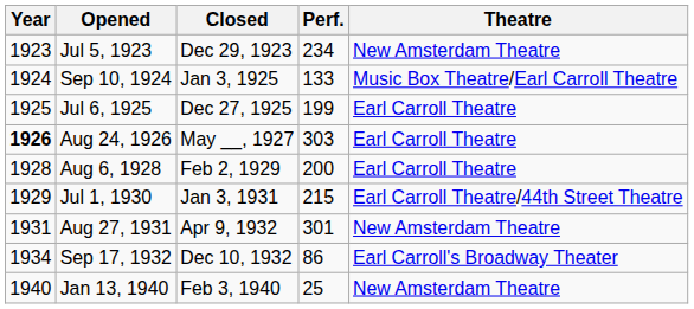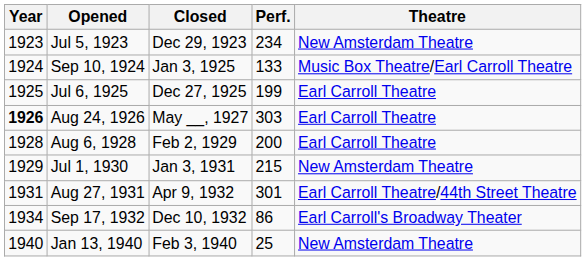 <table class="wikitable">
 <tr>
 <th>Year</th>
 <th>Opened</th>
 <th>Closed</th>
 <th>Perf.</th>
 <th>Theatre</th>
 </tr>
 <tr>
 <td>1923</td>
 <td>Jul 5, 1923</td>
 <td>Dec 29, 1923</td>
 <td>234</td>
 <td><a href='#'>New Amsterdam Theatre</a></td>
 </tr>
 <tr>
 <td>1924</td>
 <td>Sep 10, 1924</td>
 <td>Jan 3, 1925</td>
 <td>133</td>
 <td><a href='#'>Music Box Theatre</a>/<a href='#'>Earl Carroll Theatre</a></td>
 </tr>
 <tr>
 <td>1925</td>
 <td>Jul 6, 1925</td>
 <td>Dec 27, 1925</td>
 <td>199</td>
 <td><a href='#'>Earl Carroll Theatre</a></td>
 </tr>
 <tr>
 <td><strong>1926</strong></td>
 <td>Aug 24, 1926</td>
 <td>May __, 1927</td>
 <td>303</td>
 <td><a href='#'>Earl Carroll Theatre</a></td>
 </tr>
 <tr>
 <td>1928</td>
 <td>Aug 6, 1928</td>
 <td>Feb 2, 1929</td>
 <td>200</td>
 <td><a href='#'>Earl Carroll Theatre</a></td>
 </tr>
 <tr>
 <td>1929</td>
 <td>Jul 1, 1930</td>
 <td>Jan 3, 1931</td>
 <td>215</td>
-<td><a href='#'>Earl Carroll Theatre</a>/<a href='#'>44th Street Theatre</a></td>
+<td><a href='#'>New Amsterdam Theatre</a></td>
 </tr>
 <tr>
 <td>1931</td>
 <td>Aug 27, 1931</td>
 <td>Apr 9, 1932</td>
 <td>301</td>
-<td><a href='#'>New Amsterdam Theatre</a></td>
+<td><a href='#'>Earl Carroll Theatre</a>/<a href='#'>44th Street Theatre</a></td>
 </tr>
 <tr>
 <td>1934</td>
 <td>Sep 17, 1932</td>
 <td>Dec 10, 1932</td>
 <td>86</td>
 <td><a href='#'>Earl Carroll's Broadway Theater</a></td>
 </tr>
 <tr>
 <td>1940</td>
 <td>Jan 13, 1940</td>
 <td>Feb 3, 1940</td>
 <td>25</td>
 <td><a href='#'>New Amsterdam Theatre</a></td>
 </tr>
 </table>
